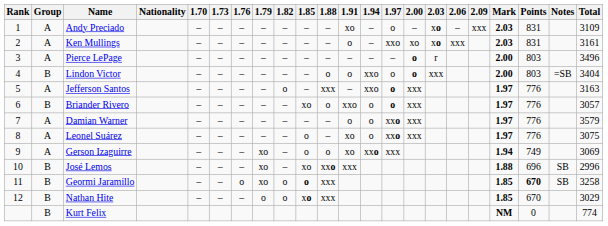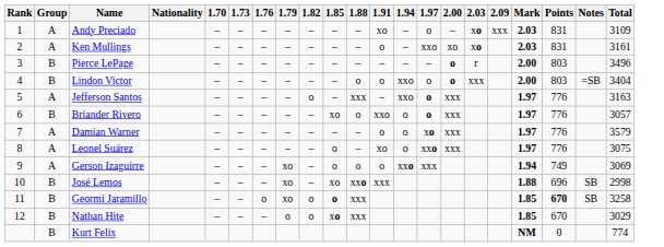 <table class="wikitable sortable" style="text-align:center" style="font-size:85%">
 <tr>
 <th>Rank</th>
 <th>Group</th>
 <th>Name</th>
 <th>Nationality</th>
 <th>1.70</th>
 <th>1.73</th>
 <th>1.76</th>
 <th>1.79</th>
 <th>1.82</th>
 <th>1.85</th>
 <th>1.88</th>
 <th>1.91</th>
 <th>1.94</th>
 <th>1.97</th>
 <th>2.00</th>
 <th>2.03</th>
-<th>2.06</th>
 <th>2.09</th>
 <th>Mark</th>
 <th>Points</th>
 <th>Notes</th>
 <th>Total</th>
 </tr>
 <tr align=center>
 <td>1</td>
 <td>A</td>
 <td align=left><a href='#'>Andy Preciado</a></td>
 <td align=left></td>
 <td>–</td>
 <td>–</td>
 <td>–</td>
 <td>–</td>
 <td>–</td>
 <td>–</td>
 <td>–</td>
 <td>xo</td>
 <td>–</td>
 <td>o</td>
 <td>–</td>
 <td>x<strong>o</strong></td>
-<td>–</td>
 <td>xxx</td>
 <td><strong>2.03</strong></td>
 <td>831</td>
 <td></td>
 <td>3109</td>
 </tr>
 <tr align=center>
 <td>2</td>
 <td>A</td>
 <td align=left><a href='#'>Ken Mullings</a></td>
 <td align=left></td>
 <td>–</td>
 <td>–</td>
 <td>–</td>
 <td>–</td>
 <td>–</td>
 <td>–</td>
 <td>–</td>
 <td>o</td>
 <td>–</td>
 <td>xxo</td>
 <td>xo</td>
 <td>x<strong>o</strong></td>
-<td>xxx</td>
 <td></td>
 <td><strong>2.03</strong></td>
 <td>831</td>
 <td></td>
 <td>3161</td>
 </tr>
 <tr align=center>
 <td>3</td>
-<td>A</td>
+<td>B</td>
 <td align=left><a href='#'>Pierce LePage</a></td>
 <td align=left></td>
 <td>–</td>
 <td>–</td>
 <td>–</td>
 <td>–</td>
 <td>–</td>
 <td>–</td>
 <td>–</td>
 <td>–</td>
 <td>–</td>
 <td>–</td>
 <td><strong>o</strong></td>
 <td>r</td>
-<td></td>
 <td></td>
 <td><strong>2.00</strong></td>
 <td>803</td>
 <td></td>
 <td>3496</td>
 </tr>
 <tr align=center>
 <td>4</td>
 <td>B</td>
 <td align=left><a href='#'>Lindon Victor</a></td>
 <td align=left></td>
 <td>–</td>
 <td>–</td>
 <td>–</td>
 <td>–</td>
 <td>–</td>
 <td>–</td>
 <td>o</td>
 <td>o</td>
 <td>xxo</td>
 <td>o</td>
 <td><strong>o</strong></td>
 <td>xxx</td>
 <td></td>
-<td></td>
 <td><strong>2.00</strong></td>
 <td>803</td>
 <td>=SB</td>
 <td>3404</td>
 </tr>
 <tr align=center>
 <td>5</td>
 <td>A</td>
 <td align=left><a href='#'>Jefferson Santos</a></td>
 <td align=left></td>
 <td>–</td>
 <td>–</td>
 <td>–</td>
 <td>–</td>
 <td>o</td>
 <td>–</td>
 <td>xxx</td>
 <td>–</td>
 <td>xxo</td>
 <td><strong>o</strong></td>
 <td>xxx</td>
-<td></td>
 <td></td>
 <td></td>
 <td><strong>1.97</strong></td>
 <td>776</td>
 <td></td>
 <td>3163</td>
 </tr>
 <tr align=center>
 <td>6</td>
 <td>B</td>
 <td align=left><a href='#'>Briander Rivero</a></td>
 <td align=left></td>
 <td>–</td>
 <td>–</td>
 <td>–</td>
 <td>–</td>
 <td>–</td>
 <td>xo</td>
 <td>o</td>
 <td>xxo</td>
 <td>o</td>
 <td><strong>o</strong></td>
 <td>xxx</td>
 <td></td>
 <td></td>
-<td></td>
 <td><strong>1.97</strong></td>
 <td>776</td>
 <td></td>
 <td>3057</td>
 </tr>
 <tr align=center>
 <td>7</td>
 <td>A</td>
 <td align=left><a href='#'>Damian Warner</a></td>
 <td align=left></td>
 <td>–</td>
 <td>–</td>
 <td>–</td>
 <td>–</td>
 <td>–</td>
 <td>–</td>
 <td>–</td>
 <td>o</td>
 <td>o</td>
-<td>xx<strong>o</strong></td>
+<td>x<strong>o</strong></td>
 <td>xxx</td>
-<td></td>
 <td></td>
 <td></td>
 <td><strong>1.97</strong></td>
 <td>776</td>
 <td></td>
 <td>3579</td>
 </tr>
 <tr align=center>
 <td>8</td>
 <td>A</td>
 <td align=left><a href='#'>Leonel Suárez</a></td>
 <td align=left></td>
 <td>–</td>
 <td>–</td>
 <td>–</td>
 <td>–</td>
 <td>–</td>
 <td>o</td>
 <td>–</td>
 <td>xo</td>
 <td>o</td>
 <td>xx<strong>o</strong></td>
 <td>xxx</td>
 <td></td>
 <td></td>
-<td></td>
 <td><strong>1.97</strong></td>
 <td>776</td>
 <td></td>
 <td>3075</td>
 </tr>
 <tr align=center>
 <td>9</td>
 <td>A</td>
 <td align=left><a href='#'>Gerson Izaguirre</a></td>
 <td align=left></td>
 <td>–</td>
 <td>–</td>
 <td>–</td>
 <td>xo</td>
 <td>–</td>
 <td>o</td>
 <td>o</td>
-<td>xo</td>
+<td>o</td>
 <td>xx<strong>o</strong></td>
 <td>xxx</td>
-<td></td>
 <td></td>
 <td></td>
 <td></td>
 <td><strong>1.94</strong></td>
 <td>749</td>
 <td></td>
 <td>3069</td>
 </tr>
 <tr align=center>
 <td>10</td>
 <td>B</td>
 <td align=left><a href='#'>José Lemos</a></td>
 <td align=left></td>
 <td>–</td>
 <td>–</td>
 <td>–</td>
 <td>xo</td>
 <td>–</td>
 <td>xo</td>
 <td>xx<strong>o</strong></td>
 <td>xxx</td>
 <td></td>
 <td></td>
 <td></td>
 <td></td>
 <td></td>
-<td></td>
 <td><strong>1.88</strong></td>
 <td>696</td>
 <td>SB</td>
-<td>2996</td>
+<td>2998</td>
 </tr>
 <tr align=center>
 <td>11</td>
 <td>B</td>
 <td align=left><a href='#'>Geormi Jaramillo</a></td>
 <td align=left></td>
 <td>–</td>
 <td>–</td>
 <td>o</td>
 <td>xo</td>
 <td>o</td>
 <td><strong>o</strong></td>
 <td>xxx</td>
-<td></td>
 <td></td>
 <td></td>
 <td></td>
 <td></td>
 <td></td>
 <td></td>
 <td><strong>1.85</strong></td>
 <td><strong>670</strong></td>
 <td>SB</td>
 <td>3258</td>
 </tr>
 <tr align=center>
 <td>12</td>
 <td>B</td>
 <td align=left><a href='#'>Nathan Hite</a></td>
 <td align=left></td>
 <td>–</td>
 <td>–</td>
 <td>–</td>
 <td>o</td>
 <td>o</td>
 <td>x<strong>o</strong></td>
 <td>xxx</td>
 <td></td>
 <td></td>
 <td></td>
 <td></td>
 <td></td>
 <td></td>
-<td></td>
 <td><strong>1.85</strong></td>
 <td>670</td>
 <td></td>
 <td>3029</td>
 </tr>
 <tr align=center>
 <td></td>
 <td>B</td>
 <td align=left><a href='#'>Kurt Felix</a></td>
 <td align=left></td>
 <td></td>
 <td></td>
 <td></td>
 <td></td>
 <td></td>
 <td></td>
 <td></td>
 <td></td>
 <td></td>
 <td></td>
 <td></td>
 <td></td>
 <td></td>
-<td></td>
 <td><strong>NM</strong></td>
 <td>0</td>
 <td></td>
 <td>774</td>
 </tr>
 </table>
